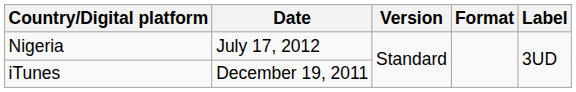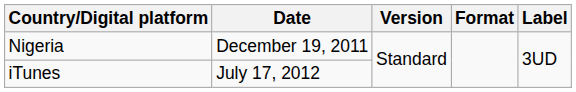 <table class="wikitable">
 <tr>
 <th>Country/Digital platform</th>
 <th>Date</th>
 <th>Version</th>
 <th>Format</th>
 <th>Label</th>
 </tr>
 <tr>
 <td>Nigeria</td>
-<td>July 17, 2012</td>
+<td>December 19, 2011</td>
 <td rowspan="2">Standard</td>
 <td rowspan="2"></td>
 <td rowspan="2">3UD</td>
 </tr>
 <tr>
 <td>iTunes</td>
-<td>December 19, 2011</td>
+<td>July 17, 2012</td>
 </tr>
 </table>
